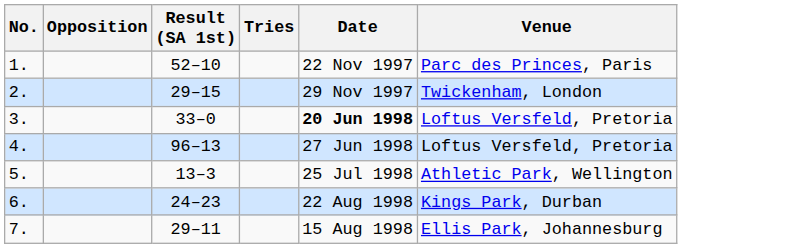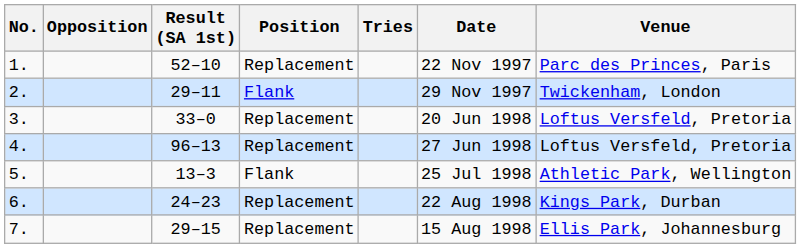 <table class="wikitable sortable">
 <tr>
 <th>No.</th>
 <th>Opposition</th>
 <th>Result<br>(SA 1st)</th>
+<th>Position</th>
 <th>Tries</th>
 <th>Date</th>
 <th>Venue</th>
 </tr>
 <tr>
 <td>1.</td>
 <td></td>
 <td align="center">52–10</td>
+<td>Replacement</td>
 <td></td>
 <td>22 Nov 1997</td>
 <td><a href='#'>Parc des Princes</a>, Paris</td>
 </tr>
 <tr style="background: #D0E6FF;">
 <td>2.</td>
 <td></td>
-<td align="center">29–15</td>
+<td align="center">29–11</td>
+<td><a href='#'>Flank</a></td>
 <td></td>
 <td>29 Nov 1997</td>
 <td><a href='#'>Twickenham</a>, London</td>
 </tr>
 <tr>
 <td>3.</td>
 <td></td>
 <td align="center">33–0</td>
+<td>Replacement</td>
 <td></td>
-<td><strong>20 Jun 1998</strong></td>
+<td>20 Jun 1998</td>
 <td><a href='#'>Loftus Versfeld</a>, Pretoria</td>
 </tr>
 <tr style="background: #D0E6FF;">
 <td>4.</td>
 <td></td>
 <td align="center">96–13</td>
+<td>Replacement</td>
 <td></td>
 <td>27 Jun 1998</td>
 <td>Loftus Versfeld, Pretoria</td>
 </tr>
 <tr>
 <td>5.</td>
 <td></td>
 <td align="center">13–3</td>
+<td>Flank</td>
 <td></td>
 <td>25 Jul 1998</td>
 <td><a href='#'>Athletic Park</a>, Wellington</td>
 </tr>
 <tr style="background: #D0E6FF;">
 <td>6.</td>
 <td></td>
 <td align="center">24–23</td>
+<td>Replacement</td>
 <td></td>
 <td>22 Aug 1998</td>
 <td><a href='#'>Kings Park</a>, Durban</td>
 </tr>
 <tr>
 <td>7.</td>
 <td></td>
-<td align="center">29–11</td>
+<td align="center">29–15</td>
+<td>Replacement</td>
 <td></td>
 <td>15 Aug 1998</td>
 <td><a href='#'>Ellis Park</a>, Johannesburg</td>
 </tr>
 </table>
